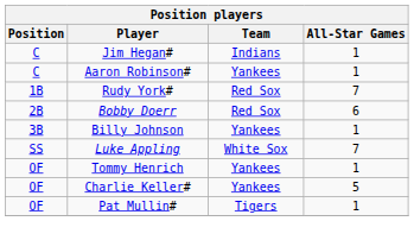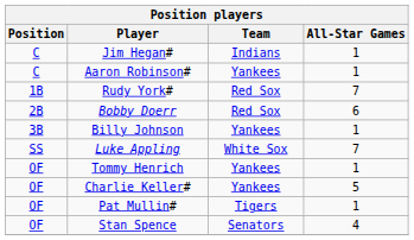 <table class="wikitable" style="font-size: 100%; text-align:center;">
 <tr>
 <th colspan="4">Position players</th>
 </tr>
 <tr>
 <th>Position</th>
 <th width="150">Player</th>
 <th width="100">Team</th>
 <th>All-Star Games</th>
 </tr>
 <tr>
 <td><a href='#'>C</a></td>
 <td><a href='#'>Jim Hegan</a>#</td>
 <td><a href='#'>Indians</a></td>
 <td>1</td>
 </tr>
 <tr>
 <td><a href='#'>C</a></td>
 <td><a href='#'>Aaron Robinson</a>#</td>
 <td><a href='#'>Yankees</a></td>
 <td>1</td>
 </tr>
 <tr>
 <td><a href='#'>1B</a></td>
 <td><a href='#'>Rudy York</a>#</td>
 <td><a href='#'>Red Sox</a></td>
 <td>7</td>
 </tr>
 <tr>
 <td><a href='#'>2B</a></td>
 <td><em><a href='#'>Bobby Doerr</a></em></td>
 <td><a href='#'>Red Sox</a></td>
 <td>6</td>
 </tr>
 <tr>
 <td><a href='#'>3B</a></td>
 <td><a href='#'>Billy Johnson</a></td>
 <td><a href='#'>Yankees</a></td>
 <td>1</td>
 </tr>
 <tr>
 <td><a href='#'>SS</a></td>
 <td><em><a href='#'>Luke Appling</a></em></td>
 <td><a href='#'>White Sox</a></td>
 <td>7</td>
 </tr>
 <tr>
 <td><a href='#'>OF</a></td>
 <td><a href='#'>Tommy Henrich</a></td>
 <td><a href='#'>Yankees</a></td>
 <td>1</td>
 </tr>
 <tr>
 <td><a href='#'>OF</a></td>
 <td><a href='#'>Charlie Keller</a>#</td>
 <td><a href='#'>Yankees</a></td>
 <td>5</td>
 </tr>
 <tr>
 <td><a href='#'>OF</a></td>
 <td><a href='#'>Pat Mullin</a>#</td>
 <td><a href='#'>Tigers</a></td>
 <td>1</td>
 </tr>
 <tr>
+<td><a href='#'>OF</a></td>
+<td><a href='#'>Stan Spence</a></td>
+<td><a href='#'>Senators</a></td>
+<td>4</td>
+</tr>
+<tr>
 </tr>
 </table>
